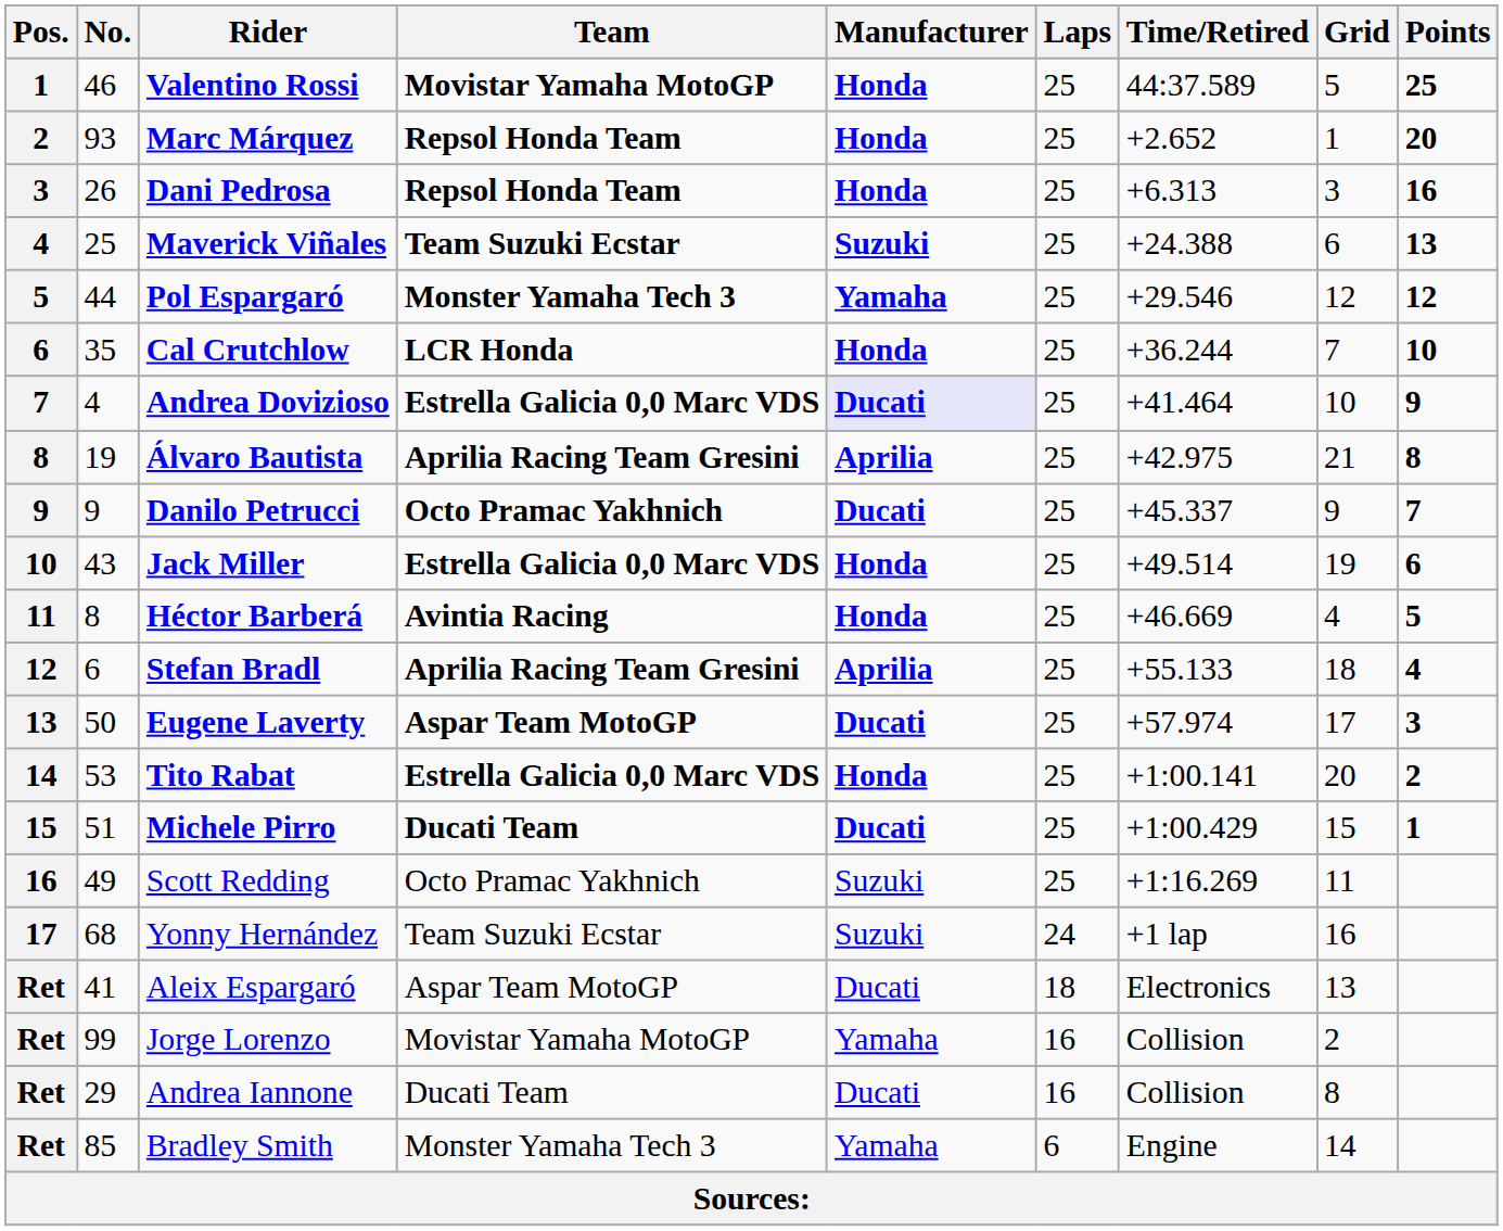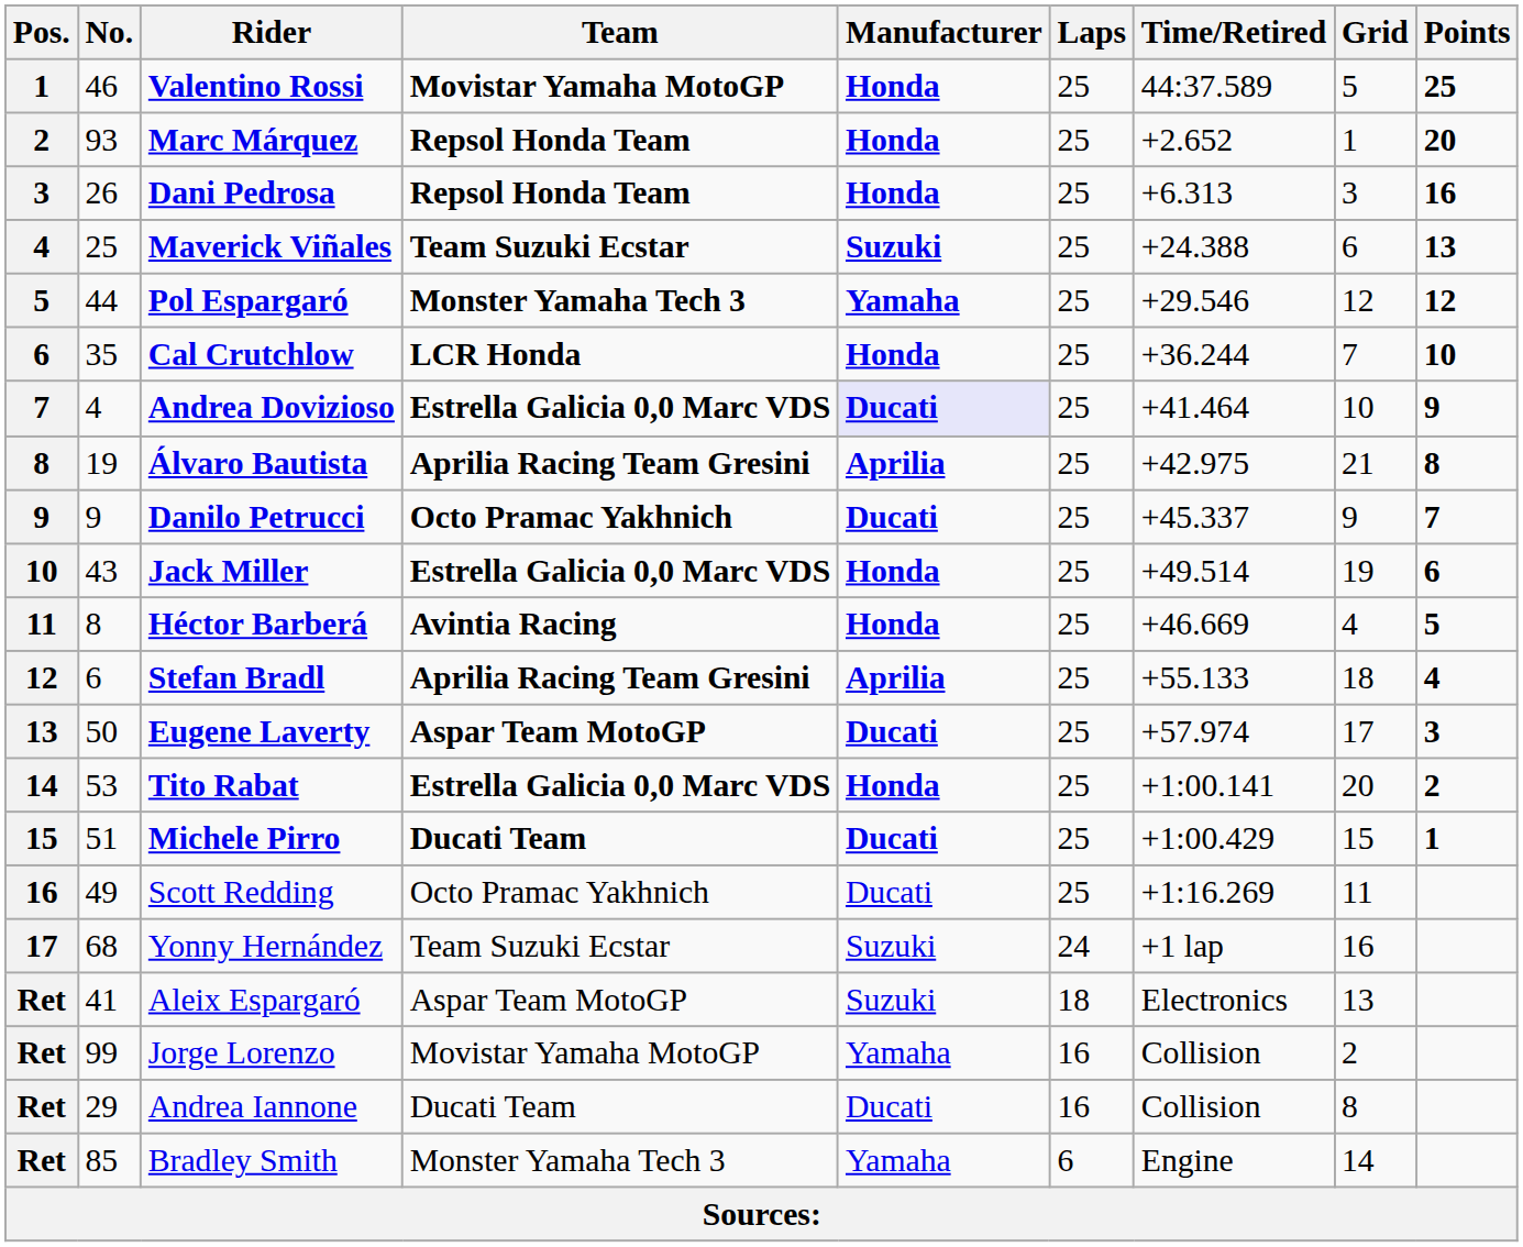 <table class="wikitable" style="font-size: 95%;">
 <tr>
 <th>Pos.</th>
 <th>No.</th>
 <th>Rider</th>
 <th>Team</th>
 <th>Manufacturer</th>
 <th>Laps</th>
 <th>Time/Retired</th>
 <th>Grid</th>
 <th>Points</th>
 </tr>
 <tr>
 <th>1</th>
 <td>46</td>
 <td> <strong><a href='#'>Valentino Rossi</a></strong></td>
 <td><strong>Movistar Yamaha MotoGP</strong></td>
 <td><strong><a href='#'>Honda</a></strong></td>
 <td>25</td>
 <td>44:37.589</td>
 <td>5</td>
 <td><strong>25</strong></td>
 </tr>
 <tr>
 <th>2</th>
 <td>93</td>
 <td> <strong><a href='#'>Marc Márquez</a></strong></td>
 <td><strong>Repsol Honda Team</strong></td>
 <td><strong><a href='#'>Honda</a></strong></td>
 <td>25</td>
 <td>+2.652</td>
 <td>1</td>
 <td><strong>20</strong></td>
 </tr>
 <tr>
 <th>3</th>
 <td>26</td>
 <td> <strong><a href='#'>Dani Pedrosa</a></strong></td>
 <td><strong>Repsol Honda Team</strong></td>
 <td><strong><a href='#'>Honda</a></strong></td>
 <td>25</td>
 <td>+6.313</td>
 <td>3</td>
 <td><strong>16</strong></td>
 </tr>
 <tr>
 <th>4</th>
 <td>25</td>
 <td> <strong><a href='#'>Maverick Viñales</a></strong></td>
 <td><strong>Team Suzuki Ecstar</strong></td>
 <td><strong><a href='#'>Suzuki</a></strong></td>
 <td>25</td>
 <td>+24.388</td>
 <td>6</td>
 <td><strong>13</strong></td>
 </tr>
 <tr>
 <th>5</th>
 <td>44</td>
 <td> <strong><a href='#'>Pol Espargaró</a></strong></td>
 <td><strong>Monster Yamaha Tech 3</strong></td>
 <td><strong><a href='#'>Yamaha</a></strong></td>
 <td>25</td>
 <td>+29.546</td>
 <td>12</td>
 <td><strong>12</strong></td>
 </tr>
 <tr>
 <th>6</th>
 <td>35</td>
 <td> <strong><a href='#'>Cal Crutchlow</a></strong></td>
 <td><strong>LCR Honda</strong></td>
 <td><strong><a href='#'>Honda</a></strong></td>
 <td>25</td>
 <td>+36.244</td>
 <td>7</td>
 <td><strong>10</strong></td>
 </tr>
 <tr>
 <th>7</th>
 <td>4</td>
 <td> <strong><a href='#'>Andrea Dovizioso</a></strong></td>
 <td><strong>Estrella Galicia 0,0 Marc VDS</strong></td>
 <td style="background: lavender;"><strong><a href='#'>Ducati</a></strong></td>
 <td>25</td>
 <td>+41.464</td>
 <td>10</td>
 <td><strong>9</strong></td>
 </tr>
 <tr>
 <th>8</th>
 <td>19</td>
 <td> <strong><a href='#'>Álvaro Bautista</a></strong></td>
 <td><strong>Aprilia Racing Team Gresini</strong></td>
 <td><strong><a href='#'>Aprilia</a></strong></td>
 <td>25</td>
 <td>+42.975</td>
 <td>21</td>
 <td><strong>8</strong></td>
 </tr>
 <tr>
 <th>9</th>
 <td>9</td>
 <td> <strong><a href='#'>Danilo Petrucci</a></strong></td>
 <td><strong>Octo Pramac Yakhnich</strong></td>
 <td><strong><a href='#'>Ducati</a></strong></td>
 <td>25</td>
 <td>+45.337</td>
 <td>9</td>
 <td><strong>7</strong></td>
 </tr>
 <tr>
 <th>10</th>
 <td>43</td>
 <td> <strong><a href='#'>Jack Miller</a></strong></td>
 <td><strong>Estrella Galicia 0,0 Marc VDS</strong></td>
 <td><strong><a href='#'>Honda</a></strong></td>
 <td>25</td>
 <td>+49.514</td>
 <td>19</td>
 <td><strong>6</strong></td>
 </tr>
 <tr>
 <th>11</th>
 <td>8</td>
 <td> <strong><a href='#'>Héctor Barberá</a></strong></td>
 <td><strong>Avintia Racing</strong></td>
 <td><strong><a href='#'>Honda</a></strong></td>
 <td>25</td>
 <td>+46.669</td>
 <td>4</td>
 <td><strong>5</strong></td>
 </tr>
 <tr>
 <th>12</th>
 <td>6</td>
 <td> <strong><a href='#'>Stefan Bradl</a></strong></td>
 <td><strong>Aprilia Racing Team Gresini</strong></td>
 <td><strong><a href='#'>Aprilia</a></strong></td>
 <td>25</td>
 <td>+55.133</td>
 <td>18</td>
 <td><strong>4</strong></td>
 </tr>
 <tr>
 <th>13</th>
 <td>50</td>
 <td> <strong><a href='#'>Eugene Laverty</a></strong></td>
 <td><strong>Aspar Team MotoGP</strong></td>
 <td><strong><a href='#'>Ducati</a></strong></td>
 <td>25</td>
 <td>+57.974</td>
 <td>17</td>
 <td><strong>3</strong></td>
 </tr>
 <tr>
 <th>14</th>
 <td>53</td>
 <td> <strong><a href='#'>Tito Rabat</a></strong></td>
 <td><strong>Estrella Galicia 0,0 Marc VDS</strong></td>
 <td><strong><a href='#'>Honda</a></strong></td>
 <td>25</td>
 <td>+1:00.141</td>
 <td>20</td>
 <td><strong>2</strong></td>
 </tr>
 <tr>
 <th>15</th>
 <td>51</td>
 <td> <strong><a href='#'>Michele Pirro</a></strong></td>
 <td><strong>Ducati Team</strong></td>
 <td><strong><a href='#'>Ducati</a></strong></td>
 <td>25</td>
 <td>+1:00.429</td>
 <td>15</td>
 <td><strong>1</strong></td>
 </tr>
 <tr>
 <th>16</th>
 <td>49</td>
 <td> <a href='#'>Scott Redding</a></td>
 <td>Octo Pramac Yakhnich</td>
-<td><a href='#'>Suzuki</a></td>
+<td><a href='#'>Ducati</a></td>
 <td>25</td>
 <td>+1:16.269</td>
 <td>11</td>
 <td></td>
 </tr>
 <tr>
 <th>17</th>
 <td>68</td>
 <td> <a href='#'>Yonny Hernández</a></td>
 <td>Team Suzuki Ecstar</td>
 <td><a href='#'>Suzuki</a></td>
 <td>24</td>
 <td>+1 lap</td>
 <td>16</td>
 <td></td>
 </tr>
 <tr>
 <th>Ret</th>
 <td>41</td>
 <td> <a href='#'>Aleix Espargaró</a></td>
 <td>Aspar Team MotoGP</td>
-<td><a href='#'>Ducati</a></td>
+<td><a href='#'>Suzuki</a></td>
 <td>18</td>
 <td>Electronics</td>
 <td>13</td>
 <td></td>
 </tr>
 <tr>
 <th>Ret</th>
 <td>99</td>
 <td> <a href='#'>Jorge Lorenzo</a></td>
 <td>Movistar Yamaha MotoGP</td>
 <td><a href='#'>Yamaha</a></td>
 <td>16</td>
 <td>Collision</td>
 <td>2</td>
 <td></td>
 </tr>
 <tr>
 <th>Ret</th>
 <td>29</td>
 <td> <a href='#'>Andrea Iannone</a></td>
 <td>Ducati Team</td>
 <td><a href='#'>Ducati</a></td>
 <td>16</td>
 <td>Collision</td>
 <td>8</td>
 <td></td>
 </tr>
 <tr>
 <th>Ret</th>
 <td>85</td>
 <td> <a href='#'>Bradley Smith</a></td>
 <td>Monster Yamaha Tech 3</td>
 <td><a href='#'>Yamaha</a></td>
 <td>6</td>
 <td>Engine</td>
 <td>14</td>
 <td></td>
 </tr>
 <tr>
 <th colspan=9>Sources: </th>
 </tr>
 </table>
